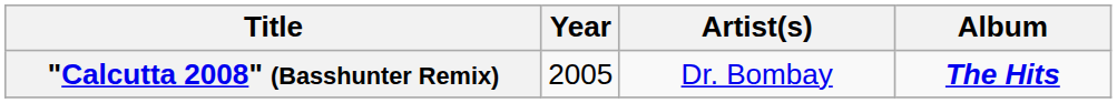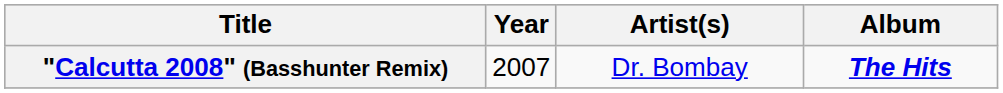 <table class="wikitable plainrowheaders" style="text-align:center;">
 <tr>
 <th scope="col" style="width:18em;">Title</th>
 <th scope="col" style="width:1em;">Year</th>
 <th scope="col" style="width:9em;">Artist(s)</th>
 <th scope="col" style="width:7em;">Album</th>
 </tr>
 <tr>
 <th scope="row">"<a href='#'>Calcutta 2008</a>" <small>(Basshunter Remix)</small></th>
-<td>2005</td>
+<td>2007</td>
 <td><a href='#'>Dr. Bombay</a></td>
 <td><strong><em><a href='#'>The Hits</a></em></strong></td>
 </tr>
 </table>
